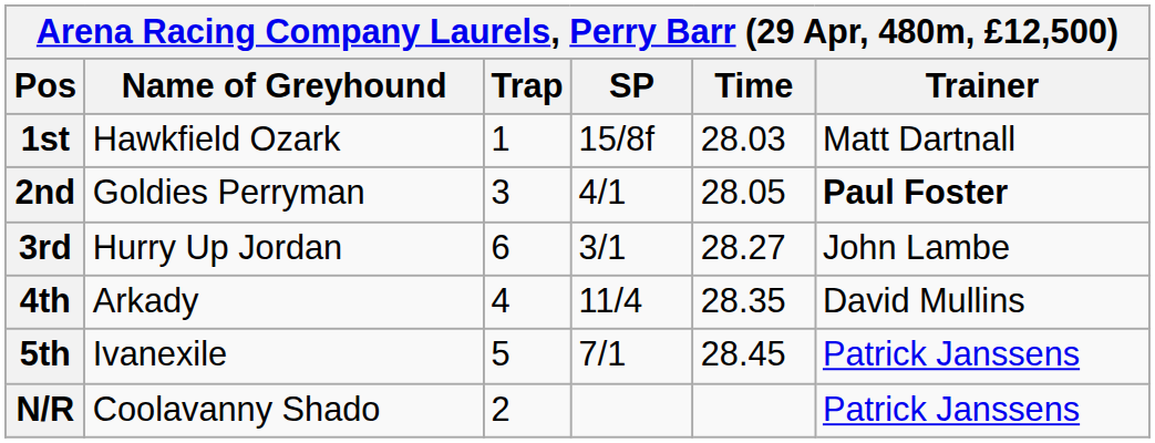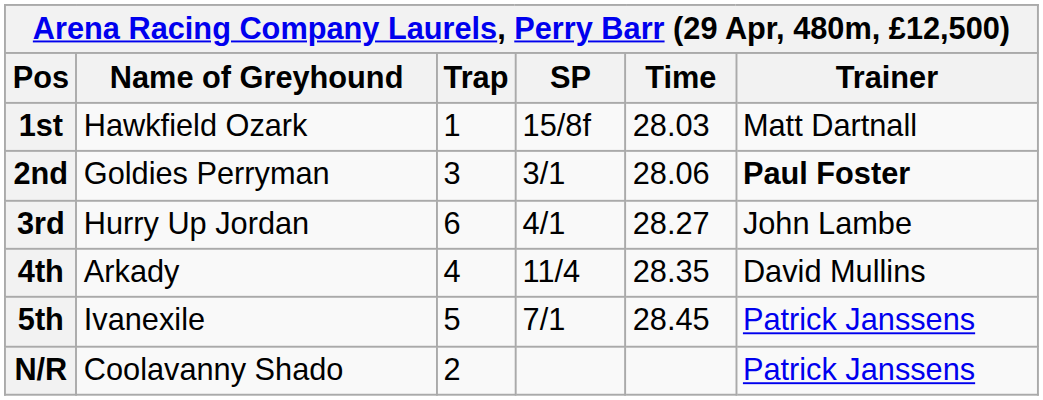 <table class="wikitable">
 <tr>
 <th colspan="6"><a href='#'>Arena Racing Company Laurels</a>, <a href='#'>Perry Barr</a> (29 Apr, 480m, £12,500)</th>
 </tr>
 <tr>
 <th width=30>Pos</th>
 <th width=180>Name of Greyhound</th>
 <th width=30>Trap</th>
 <th width=50>SP</th>
 <th width=50>Time</th>
 <th width=150>Trainer</th>
 </tr>
 <tr>
 <th>1st</th>
 <td>Hawkfield Ozark</td>
 <td>1</td>
 <td>15/8f</td>
 <td>28.03</td>
 <td>Matt Dartnall</td>
 </tr>
 <tr>
 <th>2nd</th>
 <td>Goldies Perryman</td>
 <td>3</td>
-<td>4/1</td>
-<td>28.05</td>
+<td>3/1</td>
+<td>28.06</td>
 <td><strong>Paul Foster</strong></td>
 </tr>
 <tr>
 <th>3rd</th>
 <td>Hurry Up Jordan</td>
 <td>6</td>
-<td>3/1</td>
+<td>4/1</td>
 <td>28.27</td>
 <td>John Lambe</td>
 </tr>
 <tr>
 <th>4th</th>
 <td>Arkady</td>
 <td>4</td>
 <td>11/4</td>
 <td>28.35</td>
 <td>David Mullins</td>
 </tr>
 <tr>
 <th>5th</th>
 <td>Ivanexile</td>
 <td>5</td>
 <td>7/1</td>
 <td>28.45</td>
 <td><a href='#'>Patrick Janssens</a></td>
 </tr>
 <tr>
 <th>N/R</th>
 <td>Coolavanny Shado</td>
 <td>2</td>
 <td></td>
 <td></td>
 <td><a href='#'>Patrick Janssens</a></td>
 </tr>
 </table>
